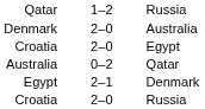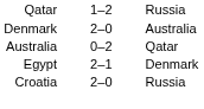 <table style="text-align:center">
 <tr>
 <th width=200></th>
 <th width=100></th>
 <th width=200></th>
 </tr>
 <tr>
 <td align=right>Qatar</td>
 <td>1–2</td>
 <td align=left>Russia</td>
 </tr>
 <tr>
 <td align=right>Denmark</td>
 <td>2–0</td>
 <td align=left>Australia</td>
-</tr>
-<tr>
-<td align=right>Croatia</td>
-<td>2–0</td>
-<td align=left>Egypt</td>
 </tr>
 <tr>
 <td align=right>Australia</td>
 <td>0–2</td>
 <td align=left>Qatar</td>
 </tr>
 <tr>
 <td align=right>Egypt</td>
 <td>2–1</td>
 <td align=left>Denmark</td>
 </tr>
 <tr>
 <td align=right>Croatia</td>
 <td>2–0</td>
 <td align=left>Russia</td>
 </tr>
 <tr>
 </tr>
 </table>
